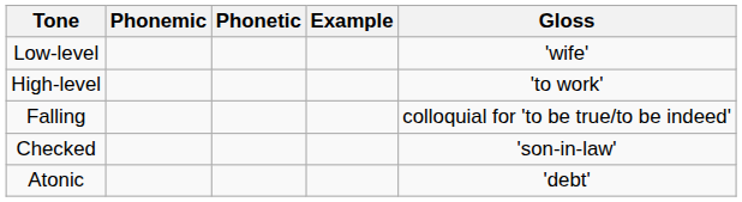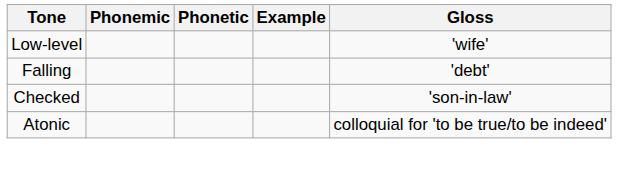 <table class="wikitable" style="margin: 1em auto; text-align: center;">
 <tr>
 <th>Tone</th>
 <th>Phonemic</th>
 <th>Phonetic</th>
 <th>Example</th>
 <th>Gloss</th>
 </tr>
 <tr>
 <td>Low-level</td>
 <td></td>
 <td></td>
 <td><br></td>
 <td>'wife'</td>
 </tr>
 <tr>
-<td>High-level</td>
-<td></td>
-<td></td>
-<td><br></td>
-<td>'to work'</td>
-</tr>
-<tr>
 <td>Falling</td>
 <td></td>
 <td></td>
 <td><br></td>
-<td>colloquial for  'to be true/to be indeed'</td>
+<td>'debt'</td>
 </tr>
 <tr>
 <td>Checked</td>
 <td></td>
 <td></td>
 <td><br></td>
 <td>'son-in-law'</td>
 </tr>
 <tr>
 <td>Atonic</td>
 <td></td>
 <td></td>
 <td><br></td>
-<td>'debt'</td>
+<td>colloquial for  'to be true/to be indeed'</td>
 </tr>
 </table>
